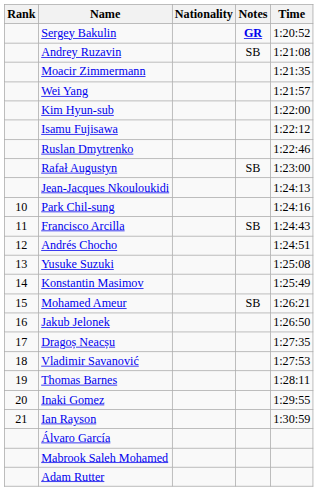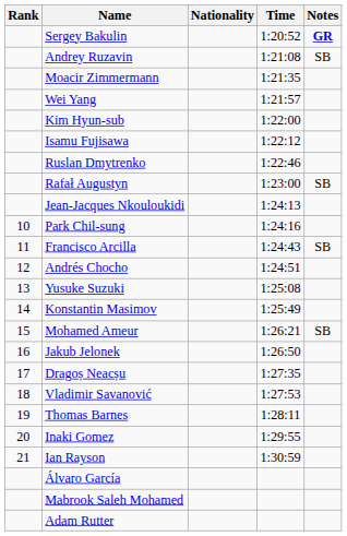 <table class="wikitable sortable" style="text-align:center">
 <tr>
 <th>Rank</th>
 <th>Name</th>
 <th>Nationality</th>
+<th>Time</th>
 <th>Notes</th>
-<th>Time</th>
 </tr>
 <tr>
 <td></td>
 <td align=left><a href='#'>Sergey Bakulin</a></td>
 <td align=left></td>
+<td>1:20:52</td>
 <td><strong><a href='#'>GR</a></strong></td>
-<td>1:20:52</td>
 </tr>
 <tr>
 <td></td>
 <td align=left><a href='#'>Andrey Ruzavin</a></td>
 <td align=left></td>
+<td>1:21:08</td>
 <td>SB</td>
-<td>1:21:08</td>
 </tr>
 <tr>
 <td></td>
 <td align=left><a href='#'>Moacir Zimmermann</a></td>
 <td align=left></td>
+<td>1:21:35</td>
 <td></td>
-<td>1:21:35</td>
 </tr>
 <tr>
 <td></td>
 <td align=left><a href='#'>Wei Yang</a></td>
 <td align=left></td>
+<td>1:21:57</td>
 <td></td>
-<td>1:21:57</td>
 </tr>
 <tr>
 <td></td>
 <td align=left><a href='#'>Kim Hyun-sub</a></td>
 <td align=left></td>
+<td>1:22:00</td>
 <td></td>
-<td>1:22:00</td>
 </tr>
 <tr>
 <td></td>
 <td align=left><a href='#'>Isamu Fujisawa</a></td>
 <td align=left></td>
+<td>1:22:12</td>
 <td></td>
-<td>1:22:12</td>
 </tr>
 <tr>
 <td></td>
 <td align=left><a href='#'>Ruslan Dmytrenko</a></td>
 <td align=left></td>
+<td>1:22:46</td>
 <td></td>
-<td>1:22:46</td>
 </tr>
 <tr>
 <td></td>
 <td align=left><a href='#'>Rafał Augustyn</a></td>
 <td align=left></td>
+<td>1:23:00</td>
 <td>SB</td>
-<td>1:23:00</td>
 </tr>
 <tr>
 <td></td>
 <td align=left><a href='#'>Jean-Jacques Nkouloukidi</a></td>
 <td align=left></td>
+<td>1:24:13</td>
 <td></td>
-<td>1:24:13</td>
 </tr>
 <tr>
 <td>10</td>
 <td align=left><a href='#'>Park Chil-sung</a></td>
 <td align=left></td>
+<td>1:24:16</td>
 <td></td>
-<td>1:24:16</td>
 </tr>
 <tr>
 <td>11</td>
 <td align=left><a href='#'>Francisco Arcilla</a></td>
 <td align=left></td>
+<td>1:24:43</td>
 <td>SB</td>
-<td>1:24:43</td>
 </tr>
 <tr>
 <td>12</td>
 <td align=left><a href='#'>Andrés Chocho</a></td>
 <td align=left></td>
+<td>1:24:51</td>
 <td></td>
-<td>1:24:51</td>
 </tr>
 <tr>
 <td>13</td>
 <td align=left><a href='#'>Yusuke Suzuki</a></td>
 <td align=left></td>
+<td>1:25:08</td>
 <td></td>
-<td>1:25:08</td>
 </tr>
 <tr>
 <td>14</td>
 <td align=left><a href='#'>Konstantin Masimov</a></td>
 <td align=left></td>
+<td>1:25:49</td>
 <td></td>
-<td>1:25:49</td>
 </tr>
 <tr>
 <td>15</td>
 <td align=left><a href='#'>Mohamed Ameur</a></td>
 <td align=left></td>
+<td>1:26:21</td>
 <td>SB</td>
-<td>1:26:21</td>
 </tr>
 <tr>
 <td>16</td>
 <td align=left><a href='#'>Jakub Jelonek</a></td>
 <td align=left></td>
+<td>1:26:50</td>
 <td></td>
-<td>1:26:50</td>
 </tr>
 <tr>
 <td>17</td>
 <td align=left><a href='#'>Dragoș Neacșu</a></td>
 <td align=left></td>
+<td>1:27:35</td>
 <td></td>
-<td>1:27:35</td>
 </tr>
 <tr>
 <td>18</td>
 <td align=left><a href='#'>Vladimir Savanović</a></td>
 <td align=left></td>
+<td>1:27:53</td>
 <td></td>
-<td>1:27:53</td>
 </tr>
 <tr>
 <td>19</td>
 <td align=left><a href='#'>Thomas Barnes</a></td>
 <td align=left></td>
+<td>1:28:11</td>
 <td></td>
-<td>1:28:11</td>
 </tr>
 <tr>
 <td>20</td>
 <td align=left><a href='#'>Inaki Gomez</a></td>
 <td align=left></td>
+<td>1:29:55</td>
 <td></td>
-<td>1:29:55</td>
 </tr>
 <tr>
 <td>21</td>
 <td align=left><a href='#'>Ian Rayson</a></td>
 <td align=left></td>
+<td>1:30:59</td>
 <td></td>
-<td>1:30:59</td>
 </tr>
 <tr>
 <td></td>
 <td align=left><a href='#'>Álvaro García</a></td>
 <td align=left></td>
 <td></td>
 <td></td>
 </tr>
 <tr>
 <td></td>
 <td align=left><a href='#'>Mabrook Saleh Mohamed</a></td>
 <td align=left></td>
 <td></td>
 <td></td>
 </tr>
 <tr>
 <td></td>
 <td align=left><a href='#'>Adam Rutter</a></td>
 <td align=left></td>
 <td></td>
 <td></td>
 </tr>
 </table>
